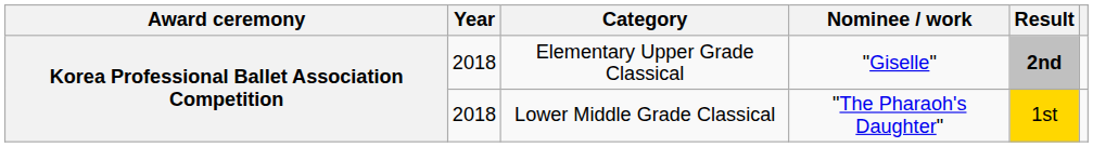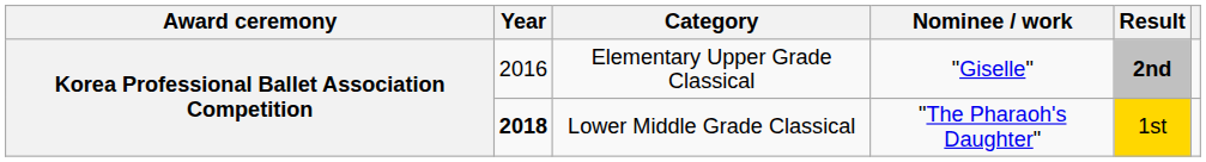 <table class="wikitable sortable plainrowheaders" style="text-align:center; width:100%">
 <tr>
 <th scope="col">Award ceremony</th>
 <th scope="col">Year</th>
 <th scope="col">Category</th>
 <th scope="col">Nominee / work</th>
 <th scope="col">Result</th>
 <th scope="col" class="unsortable"></th>
 </tr>
 <tr>
 <th scope="row" rowspan="2">Korea Professional Ballet Association Competition</th>
-<td>2018</td>
+<td>2016</td>
 <td>Elementary Upper Grade Classical</td>
 <td>"<a href='#'>Giselle</a>"</td>
 <td bgcolor=Silver><strong>2nd</strong></td>
 <td></td>
 </tr>
 <tr>
-<td>2018</td>
+<td><strong>2018</strong></td>
 <td>Lower Middle Grade Classical</td>
 <td>"<a href='#'>The Pharaoh's Daughter</a>"</td>
 <td bgcolor=Gold>1st</td>
 <td></td>
 </tr>
 </table>
